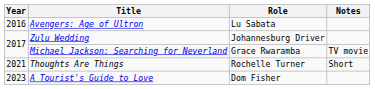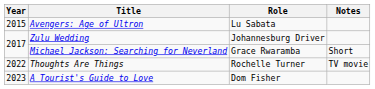 <table class="wikitable plainrowheaders sortable" style="margin-right: 0;">
 <tr>
 <th scope="col">Year</th>
 <th scope="col">Title</th>
 <th scope="col">Role</th>
 <th scope="col" class="unsortable">Notes</th>
 </tr>
 <tr>
-<td>2016</td>
+<td>2015</td>
 <td><em><a href='#'>Avengers: Age of Ultron</a></em></td>
 <td>Lu Sabata</td>
 <td></td>
 </tr>
 <tr>
 <td rowspan=2>2017</td>
 <td><em><a href='#'>Zulu Wedding</a></em></td>
 <td>Johannesburg Driver</td>
 <td></td>
 </tr>
 <tr>
 <td><em><a href='#'>Michael Jackson: Searching for Neverland</a></em></td>
 <td>Grace Rwaramba</td>
-<td>TV movie</td>
+<td>Short</td>
 </tr>
 <tr>
-<td>2021</td>
+<td>2022</td>
 <td><em>Thoughts Are Things</em></td>
 <td>Rochelle Turner</td>
-<td>Short</td>
+<td>TV movie</td>
 </tr>
 <tr>
 <td>2023</td>
 <td><em><a href='#'>A Tourist's Guide to Love</a></em></td>
 <td>Dom Fisher</td>
 <td></td>
 </tr>
 </table>
